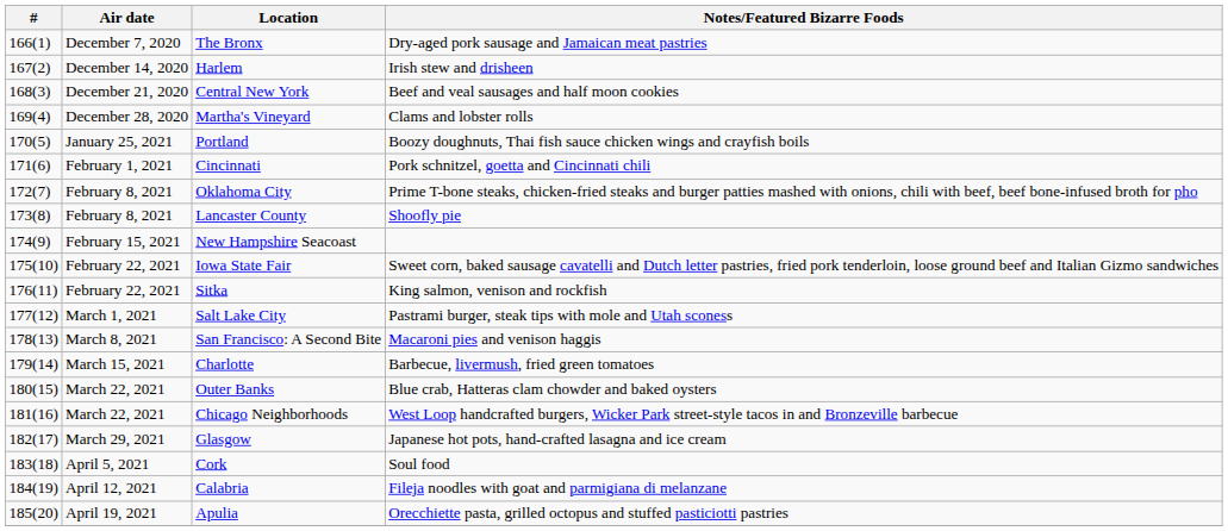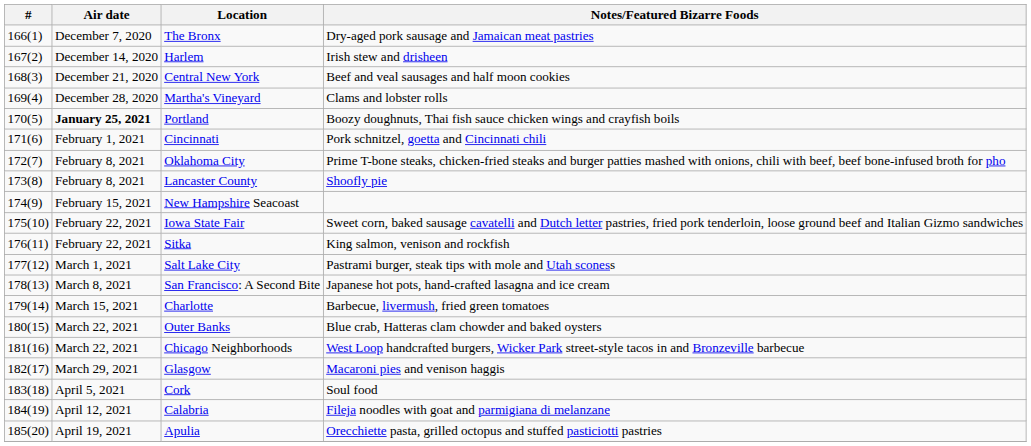 <table class="wikitable">
 <tr style="background:#EFEFEF">
 <th>#</th>
 <th>Air date</th>
 <th>Location</th>
 <th>Notes/Featured Bizarre Foods</th>
 </tr>
 <tr>
 <td>166(1)</td>
 <td>December 7, 2020</td>
 <td><a href='#'>The Bronx</a></td>
 <td>Dry-aged pork sausage and <a href='#'>Jamaican meat pastries</a></td>
 </tr>
 <tr>
 <td>167(2)</td>
 <td>December 14, 2020</td>
 <td><a href='#'>Harlem</a></td>
 <td>Irish stew and <a href='#'>drisheen</a></td>
 </tr>
 <tr>
 <td>168(3)</td>
 <td>December 21, 2020</td>
 <td><a href='#'>Central New York</a></td>
 <td>Beef and veal sausages and half moon cookies</td>
 </tr>
 <tr>
 <td>169(4)</td>
 <td>December 28, 2020</td>
 <td><a href='#'>Martha's Vineyard</a></td>
 <td>Clams and lobster rolls</td>
 </tr>
 <tr>
 <td>170(5)</td>
-<td>January 25, 2021</td>
+<td><strong>January 25, 2021</strong></td>
 <td><a href='#'>Portland</a></td>
 <td>Boozy doughnuts, Thai fish sauce chicken wings and crayfish boils</td>
 </tr>
 <tr>
 <td>171(6)</td>
 <td>February 1, 2021</td>
 <td><a href='#'>Cincinnati</a></td>
 <td>Pork schnitzel, <a href='#'>goetta</a> and <a href='#'>Cincinnati chili</a></td>
 </tr>
 <tr>
 <td>172(7)</td>
 <td>February 8, 2021</td>
 <td><a href='#'>Oklahoma City</a></td>
 <td>Prime T-bone steaks, chicken-fried steaks and burger patties mashed with onions, chili with beef, beef bone-infused broth for <a href='#'>pho</a></td>
 </tr>
 <tr>
 <td>173(8)</td>
 <td>February 8, 2021</td>
 <td><a href='#'>Lancaster County</a></td>
 <td><a href='#'>Shoofly pie</a></td>
 </tr>
 <tr>
 <td>174(9)</td>
 <td>February 15, 2021</td>
 <td><a href='#'>New Hampshire</a> Seacoast</td>
 <td></td>
 </tr>
 <tr>
 <td>175(10)</td>
 <td>February 22, 2021</td>
 <td><a href='#'>Iowa State Fair</a></td>
 <td>Sweet corn, baked sausage <a href='#'>cavatelli</a> and <a href='#'>Dutch letter</a> pastries, fried pork tenderloin, loose ground beef and Italian Gizmo sandwiches</td>
 </tr>
 <tr>
 <td>176(11)</td>
 <td>February 22, 2021</td>
 <td><a href='#'>Sitka</a></td>
 <td>King salmon, venison and rockfish</td>
 </tr>
 <tr>
 <td>177(12)</td>
 <td>March 1, 2021</td>
 <td><a href='#'>Salt Lake City</a></td>
 <td>Pastrami burger, steak tips with mole and <a href='#'>Utah scones</a>s</td>
 </tr>
 <tr>
 <td>178(13)</td>
 <td>March 8, 2021</td>
 <td><a href='#'>San Francisco</a>: A Second Bite</td>
-<td><a href='#'>Macaroni pies</a> and venison haggis</td>
+<td>Japanese hot pots, hand-crafted lasagna and ice cream</td>
 </tr>
 <tr>
 <td>179(14)</td>
 <td>March 15, 2021</td>
 <td><a href='#'>Charlotte</a></td>
 <td>Barbecue, <a href='#'>livermush</a>, fried green tomatoes</td>
 </tr>
 <tr>
 <td>180(15)</td>
 <td>March 22, 2021</td>
 <td><a href='#'>Outer Banks</a></td>
 <td>Blue crab, Hatteras clam chowder and baked oysters</td>
 </tr>
 <tr>
 <td>181(16)</td>
 <td>March 22, 2021</td>
 <td><a href='#'>Chicago</a> Neighborhoods</td>
 <td><a href='#'>West Loop</a> handcrafted burgers, <a href='#'>Wicker Park</a> street-style tacos in and <a href='#'>Bronzeville</a> barbecue</td>
 </tr>
 <tr>
 <td>182(17)</td>
 <td>March 29, 2021</td>
 <td><a href='#'>Glasgow</a></td>
-<td>Japanese hot pots, hand-crafted lasagna and ice cream</td>
+<td><a href='#'>Macaroni pies</a> and venison haggis</td>
 </tr>
 <tr>
 <td>183(18)</td>
 <td>April 5, 2021</td>
 <td><a href='#'>Cork</a></td>
 <td>Soul food</td>
 </tr>
 <tr>
 <td>184(19)</td>
 <td>April 12, 2021</td>
 <td><a href='#'>Calabria</a></td>
 <td><a href='#'>Fileja</a> noodles with goat and <a href='#'>parmigiana di melanzane</a></td>
 </tr>
 <tr>
 <td>185(20)</td>
 <td>April 19, 2021</td>
 <td><a href='#'>Apulia</a></td>
 <td><a href='#'>Orecchiette</a> pasta, grilled octopus and stuffed <a href='#'>pasticiotti</a> pastries</td>
 </tr>
 <tr>
 </tr>
 </table>
